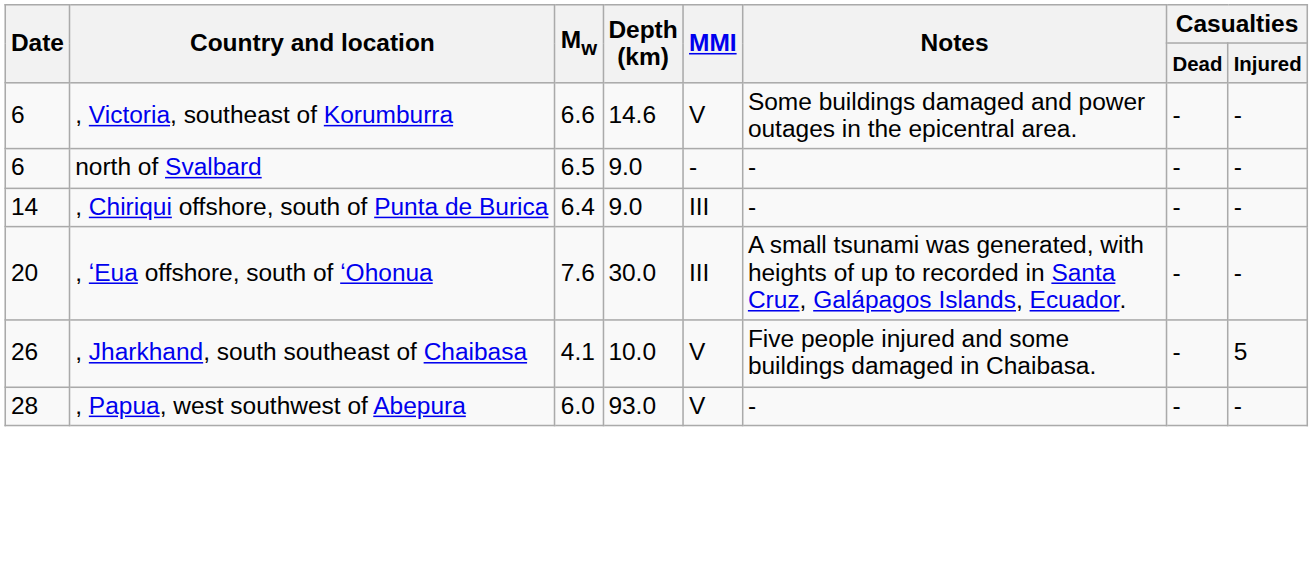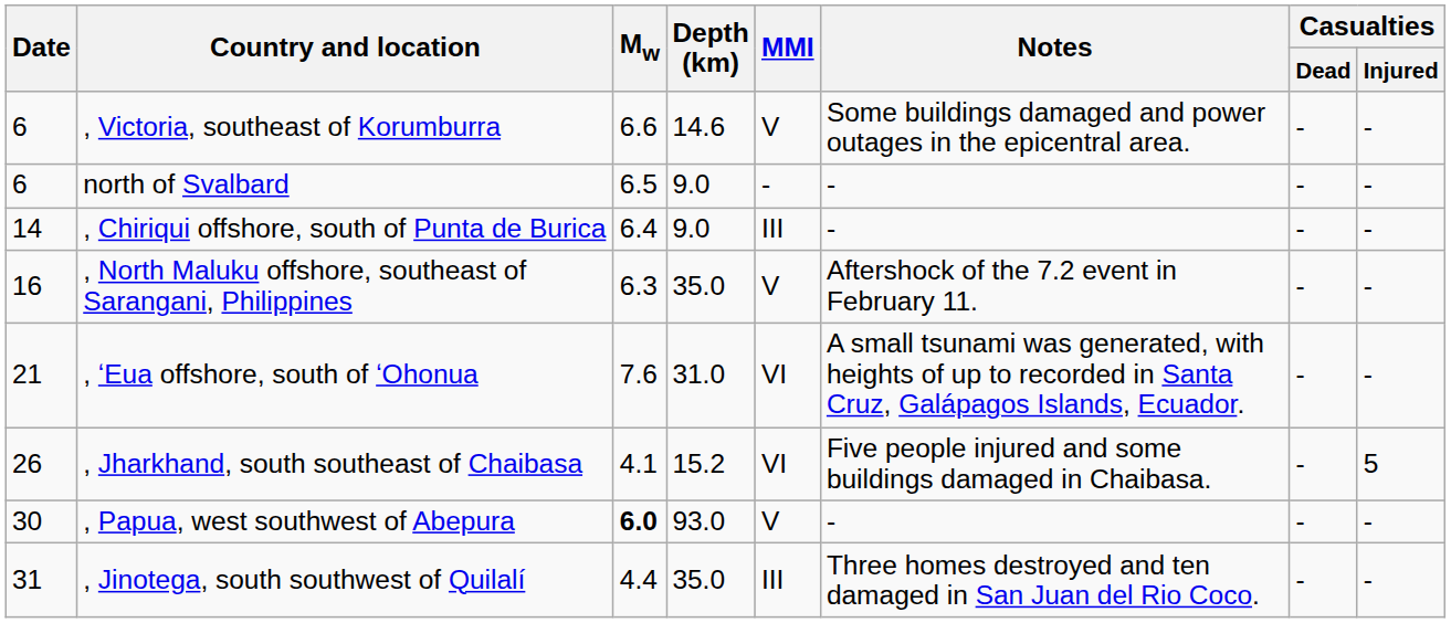 <table class="wikitable sortable" style="border:1px black; margin-left:1em;">
 <tr>
 <th rowspan="2">Date</th>
 <th rowspan="2" style="width: 310px">Country and location</th>
 <th rowspan="2">M<sub>w</sub></th>
 <th rowspan="2">Depth<br>(km)</th>
 <th rowspan="2"><a href='#'>MMI</a></th>
 <th rowspan="2" class="unsortable">Notes</th>
 <th colspan="2">Casualties</th>
 </tr>
 <tr>
 <th><small>Dead</small></th>
 <th><small>Injured</small></th>
 </tr>
 <tr>
 <td>6</td>
 <td>, <a href='#'>Victoria</a>,  southeast of <a href='#'>Korumburra</a></td>
 <td>6.6</td>
 <td>14.6</td>
 <td>V</td>
 <td>Some buildings damaged and power outages in the epicentral area.</td>
 <td>-</td>
 <td>-</td>
 </tr>
 <tr>
 <td>6</td>
 <td>north of <a href='#'>Svalbard</a></td>
 <td>6.5</td>
 <td>9.0</td>
 <td>-</td>
 <td>-</td>
 <td>-</td>
 <td>-</td>
 </tr>
 <tr>
 <td>14</td>
 <td>, <a href='#'>Chiriqui</a> offshore,  south of <a href='#'>Punta de Burica</a></td>
 <td>6.4</td>
 <td>9.0</td>
 <td>III</td>
 <td>-</td>
 <td>-</td>
 <td>-</td>
 </tr>
 <tr>
-<td>20</td>
+<td>16</td>
+<td>, <a href='#'>North Maluku</a> offshore,  southeast of <a href='#'>Sarangani</a>, <a href='#'>Philippines</a></td>
+<td>6.3</td>
+<td>35.0</td>
+<td>V</td>
+<td>Aftershock of the 7.2 event in February 11.</td>
+<td>-</td>
+<td>-</td>
+</tr>
+<tr>
+<td>21</td>
 <td>, <a href='#'>ʻEua</a> offshore,  south of <a href='#'>ʻOhonua</a></td>
 <td>7.6</td>
-<td>30.0</td>
-<td>III</td>
+<td>31.0</td>
+<td>VI</td>
 <td>A small tsunami was generated, with heights of up to  recorded in <a href='#'>Santa Cruz</a>, <a href='#'>Galápagos Islands</a>, <a href='#'>Ecuador</a>.</td>
 <td>-</td>
 <td>-</td>
 </tr>
 <tr>
 <td>26</td>
 <td>, <a href='#'>Jharkhand</a>,  south southeast of <a href='#'>Chaibasa</a></td>
 <td>4.1</td>
-<td>10.0</td>
-<td>V</td>
+<td>15.2</td>
+<td>VI</td>
 <td>Five people injured and some buildings damaged in Chaibasa.</td>
 <td>-</td>
 <td>5</td>
 </tr>
 <tr>
-<td>28</td>
+<td>30</td>
 <td>, <a href='#'>Papua</a>,  west southwest of <a href='#'>Abepura</a></td>
-<td>6.0</td>
+<td><strong>6.0</strong></td>
 <td>93.0</td>
 <td>V</td>
 <td>-</td>
 <td>-</td>
 <td>-</td>
 </tr>
 <tr>
+<td>31</td>
+<td>, <a href='#'>Jinotega</a>,  south southwest of <a href='#'>Quilalí</a></td>
+<td>4.4</td>
+<td>35.0</td>
+<td>III</td>
+<td>Three homes destroyed and ten damaged in <a href='#'>San Juan del Rio Coco</a>.</td>
+<td>-</td>
+<td>-</td>
+</tr>
+<tr>
 </tr>
 </table>
